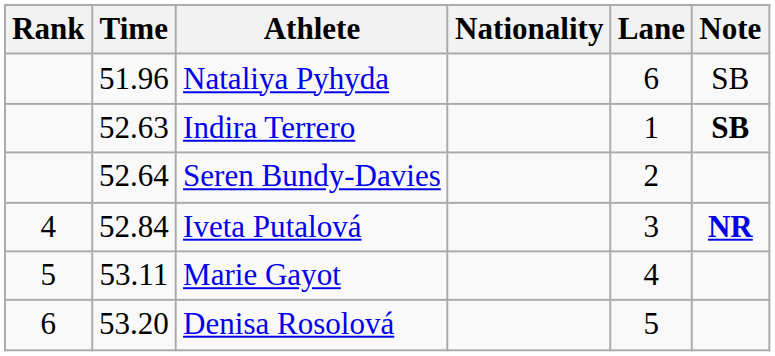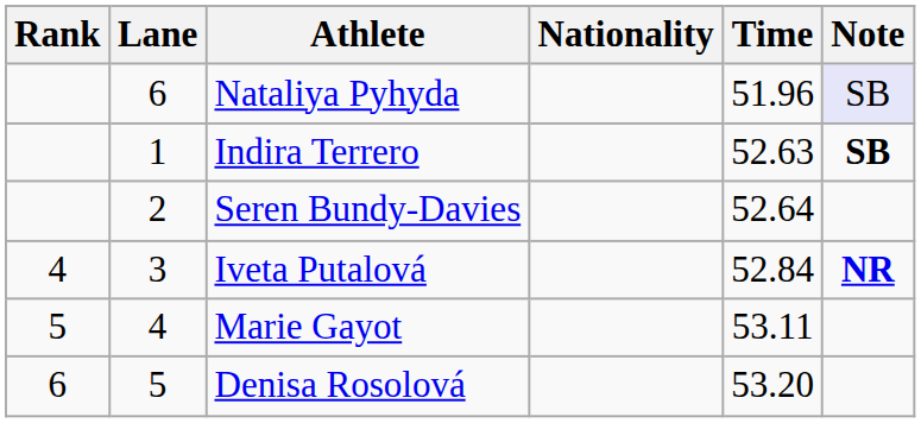 <table class="wikitable sortable" style="text-align:center">
 <tr>
 <th>Rank</th>
-<th>Time</th>
+<th>Lane</th>
 <th>Athlete</th>
 <th>Nationality</th>
-<th>Lane</th>
+<th>Time</th>
 <th>Note</th>
 </tr>
 <tr>
 <td></td>
-<td>51.96</td>
+<td>6</td>
 <td align=left><a href='#'>Nataliya Pyhyda</a></td>
 <td align=left></td>
-<td>6</td>
-<td>SB</td>
+<td>51.96</td>
+<td style="background: lavender;">SB</td>
 </tr>
 <tr>
 <td></td>
-<td>52.63</td>
+<td>1</td>
 <td align=left><a href='#'>Indira Terrero</a></td>
 <td align=left></td>
-<td>1</td>
+<td>52.63</td>
 <td><strong>SB</strong></td>
 </tr>
 <tr>
 <td></td>
-<td>52.64</td>
+<td>2</td>
 <td align=left><a href='#'>Seren Bundy-Davies</a></td>
 <td align=left></td>
-<td>2</td>
+<td>52.64</td>
 <td></td>
 </tr>
 <tr>
 <td>4</td>
-<td>52.84</td>
+<td>3</td>
 <td align=left><a href='#'>Iveta Putalová</a></td>
 <td align=left></td>
-<td>3</td>
+<td>52.84</td>
 <td><strong><a href='#'>NR</a></strong></td>
 </tr>
 <tr>
 <td>5</td>
-<td>53.11</td>
+<td>4</td>
 <td align=left><a href='#'>Marie Gayot</a></td>
 <td align=left></td>
-<td>4</td>
+<td>53.11</td>
 <td></td>
 </tr>
 <tr>
 <td>6</td>
-<td>53.20</td>
+<td>5</td>
 <td align=left><a href='#'>Denisa Rosolová</a></td>
 <td align=left></td>
-<td>5</td>
+<td>53.20</td>
 <td></td>
 </tr>
 </table>
